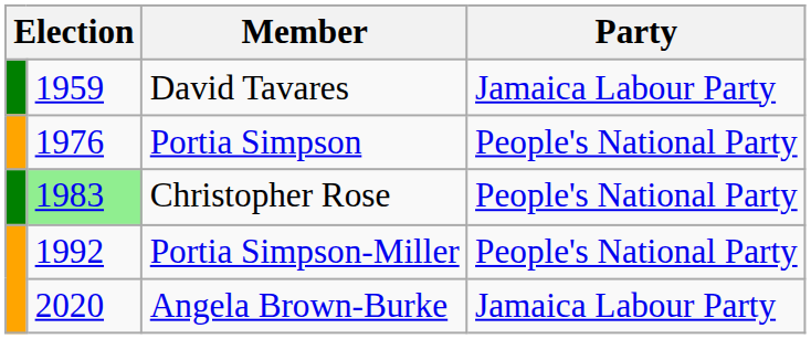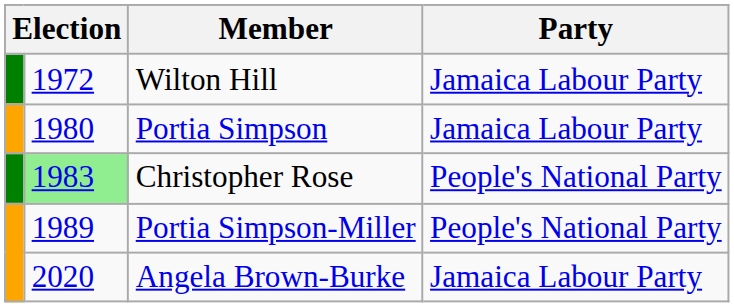 <table class="wikitable">
 <tr>
 <th colspan="2">Election</th>
 <th>Member</th>
 <th>Party</th>
 </tr>
 <tr>
 <td style="background-color: green"></td>
-<td><a href='#'>1959</a></td>
-<td>David Tavares</td>
+<td><a href='#'>1972</a></td>
+<td>Wilton Hill</td>
 <td><a href='#'>Jamaica Labour Party</a></td>
 </tr>
 <tr>
 <td style="background-color: orange"></td>
-<td><a href='#'>1976</a></td>
+<td><a href='#'>1980</a></td>
 <td><a href='#'>Portia Simpson</a></td>
-<td><a href='#'>People's National Party</a></td>
+<td><a href='#'>Jamaica Labour Party</a></td>
 </tr>
 <tr>
 <td style="background-color: green"></td>
 <td style="background: lightgreen;"><a href='#'>1983</a></td>
 <td>Christopher Rose</td>
 <td><a href='#'>People's National Party</a></td>
 </tr>
 <tr>
 <td rowspan="2" style="background-color: orange"></td>
-<td><a href='#'>1992</a></td>
+<td><a href='#'>1989</a></td>
 <td><a href='#'>Portia Simpson-Miller</a></td>
 <td><a href='#'>People's National Party</a></td>
 </tr>
 <tr>
 <td><a href='#'>2020</a></td>
 <td><a href='#'>Angela Brown-Burke</a></td>
 <td><a href='#'>Jamaica Labour Party</a></td>
 </tr>
 </table>
